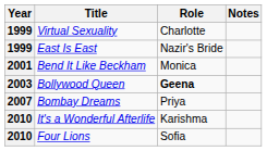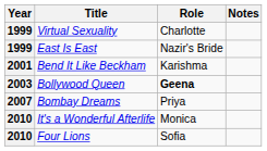 <table class="wikitable sortable plainrowheaders">
 <tr>
 <th scope="col">Year</th>
 <th scope="col">Title</th>
 <th scope="col">Role</th>
 <th scope="col" class="unsortable">Notes</th>
 </tr>
 <tr>
 <th scope="row">1999</th>
 <td><em><a href='#'>Virtual Sexuality</a></em></td>
 <td>Charlotte</td>
 <td></td>
 </tr>
 <tr>
 <th scope="row">1999</th>
 <td><em><a href='#'>East Is East</a></em></td>
 <td>Nazir's Bride</td>
 <td></td>
 </tr>
 <tr>
 <th scope="row">2001</th>
 <td><em><a href='#'>Bend It Like Beckham</a></em></td>
-<td>Monica</td>
+<td>Karishma</td>
 <td></td>
 </tr>
 <tr>
 <th scope="row">2003</th>
 <td><em><a href='#'>Bollywood Queen</a></em></td>
 <td><strong>Geena</strong></td>
 <td></td>
 </tr>
 <tr>
 <th scope="row">2007</th>
 <td><em><a href='#'>Bombay Dreams</a></em></td>
 <td>Priya</td>
 <td></td>
 </tr>
 <tr>
 <th scope="row">2010</th>
 <td><em><a href='#'>It's a Wonderful Afterlife</a></em></td>
-<td>Karishma</td>
+<td>Monica</td>
 <td></td>
 </tr>
 <tr>
 <th scope="row">2010</th>
 <td><em><a href='#'>Four Lions</a></em></td>
 <td>Sofia</td>
 <td></td>
 </tr>
 </table>
